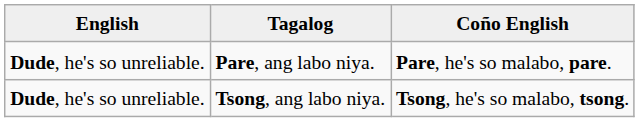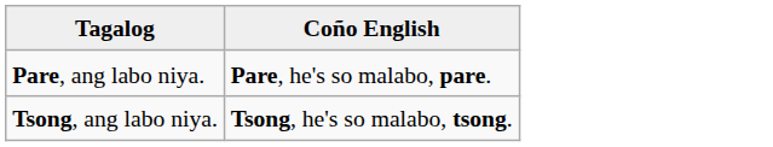 <table class="wikitable">
 <tr>
-<th style="background:#efefef;"><small>English</small></th>
 <th style="background:#efefef;"><small>Tagalog</small></th>
 <th style="background:#efefef;"><small>Coño English</small></th>
 </tr>
 <tr>
-<td><small><strong>Dude</strong>, he's so unreliable.</small></td>
 <td><small><strong>Pare</strong>, ang labo niya.</small></td>
 <td><small><strong>Pare</strong>, he's so malabo, <strong>pare</strong>.</small></td>
 </tr>
 <tr>
-<td><small><strong>Dude</strong>, he's so unreliable.</small></td>
 <td><small><strong>Tsong</strong>, ang labo niya.</small></td>
 <td><small><strong>Tsong</strong>, he's so malabo, <strong>tsong</strong>.</small></td>
 </tr>
 </table>
